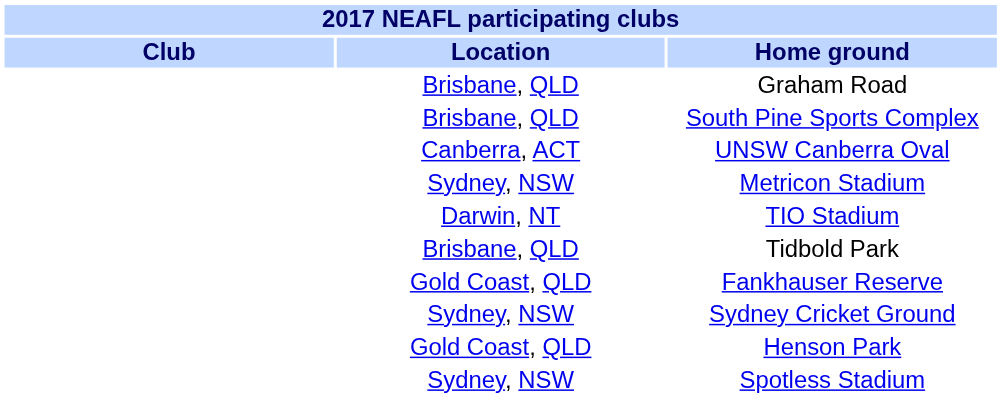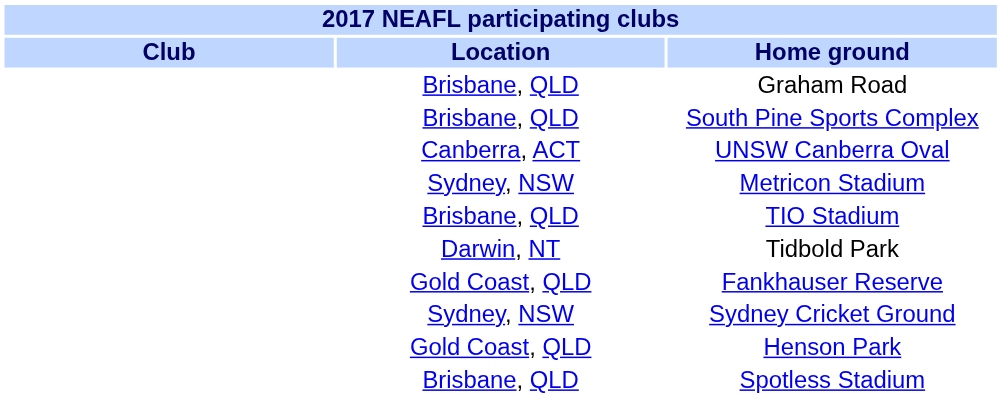 <table style="clear:both; margin:1em auto; text-align:center;">
 <tr>
 <th colspan=11 style="background:#bfd7ff; color:#000066;">2017 NEAFL participating clubs</th>
 </tr>
 <tr style="background:#bfd7ff; color:#000066;">
 <th width=30%>Club</th>
 <th width=30%>Location</th>
 <th width=30%>Home ground</th>
 </tr>
 <tr>
 <td></td>
 <td><a href='#'>Brisbane</a>, <a href='#'>QLD</a></td>
 <td>Graham Road</td>
 </tr>
 <tr>
 <td></td>
 <td><a href='#'>Brisbane</a>, <a href='#'>QLD</a></td>
 <td><a href='#'>South Pine Sports Complex</a></td>
 </tr>
 <tr>
 <td></td>
 <td><a href='#'>Canberra</a>, <a href='#'>ACT</a></td>
 <td><a href='#'>UNSW Canberra Oval</a></td>
 </tr>
 <tr>
 <td></td>
 <td><a href='#'>Sydney</a>, <a href='#'>NSW</a></td>
 <td><a href='#'>Metricon Stadium</a></td>
 </tr>
 <tr>
 <td></td>
-<td><a href='#'>Darwin</a>, <a href='#'>NT</a></td>
+<td><a href='#'>Brisbane</a>, <a href='#'>QLD</a></td>
 <td><a href='#'>TIO Stadium</a></td>
 </tr>
 <tr>
 <td></td>
-<td><a href='#'>Brisbane</a>, <a href='#'>QLD</a></td>
+<td><a href='#'>Darwin</a>, <a href='#'>NT</a></td>
 <td>Tidbold Park</td>
 </tr>
 <tr>
 <td></td>
 <td><a href='#'>Gold Coast</a>, <a href='#'>QLD</a></td>
 <td><a href='#'>Fankhauser Reserve</a></td>
 </tr>
 <tr>
 <td></td>
 <td><a href='#'>Sydney</a>, <a href='#'>NSW</a></td>
 <td><a href='#'>Sydney Cricket Ground</a></td>
 </tr>
 <tr>
 <td></td>
 <td><a href='#'>Gold Coast</a>, <a href='#'>QLD</a></td>
 <td><a href='#'>Henson Park</a></td>
 </tr>
 <tr>
 <td></td>
-<td><a href='#'>Sydney</a>, <a href='#'>NSW</a></td>
+<td><a href='#'>Brisbane</a>, <a href='#'>QLD</a></td>
 <td><a href='#'>Spotless Stadium</a></td>
 </tr>
 </table>
